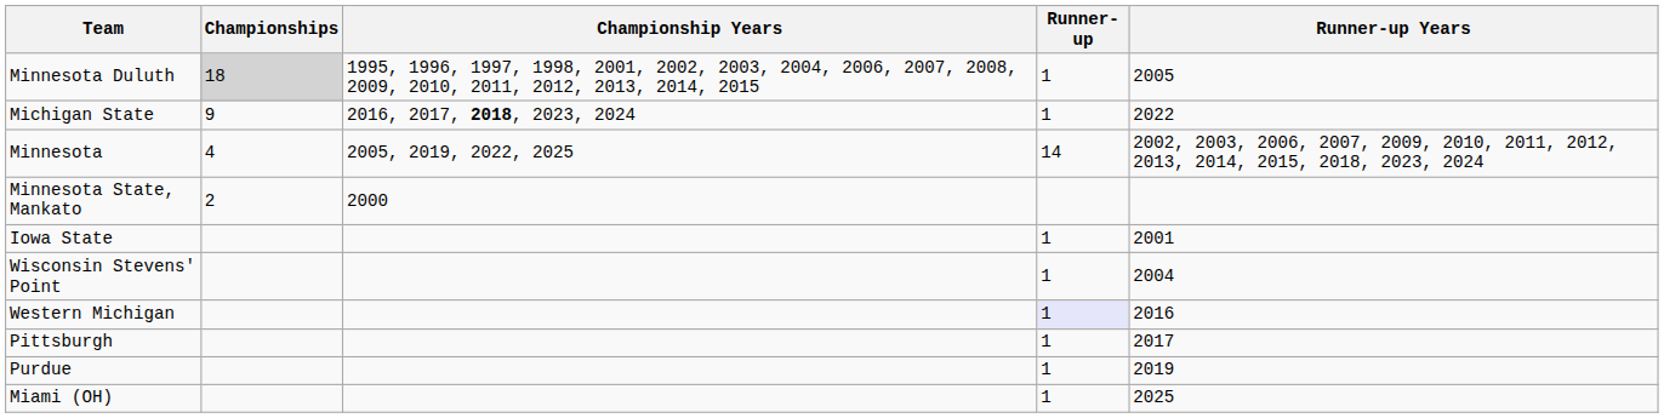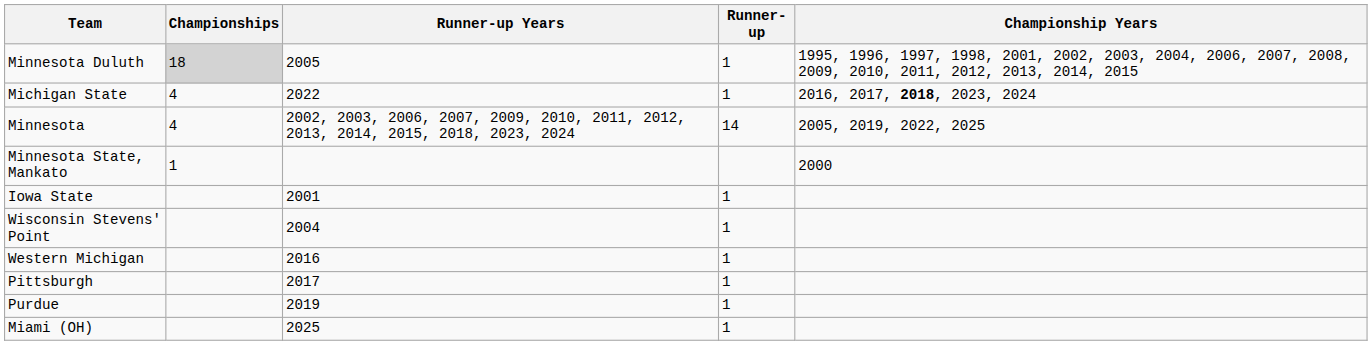 <table class="wikitable">
 <tr>
 <th>Team</th>
 <th>Championships</th>
+<th>Runner-up Years</th>
+<th>Runner-up</th>
 <th>Championship Years</th>
-<th>Runner-up</th>
-<th>Runner-up Years</th>
 </tr>
 <tr>
 <td>Minnesota Duluth</td>
 <td style="background: lightgrey;">18</td>
+<td>2005</td>
+<td>1</td>
 <td>1995, 1996, 1997, 1998, 2001, 2002, 2003, 2004, 2006, 2007, 2008, 2009, 2010, 2011, 2012, 2013, 2014, 2015</td>
-<td>1</td>
-<td>2005</td>
 </tr>
 <tr>
 <td>Michigan State</td>
-<td>9</td>
+<td>4</td>
+<td>2022</td>
+<td>1</td>
 <td>2016, 2017, <strong>2018</strong>, 2023, 2024</td>
-<td>1</td>
-<td>2022</td>
 </tr>
 <tr>
 <td>Minnesota</td>
 <td>4</td>
+<td>2002, 2003, 2006, 2007, 2009, 2010, 2011, 2012, 2013, 2014, 2015, 2018, 2023, 2024</td>
+<td>14</td>
 <td>2005, 2019, 2022, 2025</td>
-<td>14</td>
-<td>2002, 2003, 2006, 2007, 2009, 2010, 2011, 2012, 2013, 2014, 2015, 2018, 2023, 2024</td>
 </tr>
 <tr>
 <td>Minnesota State, Mankato</td>
-<td>2</td>
-<td>2000</td>
+<td>1</td>
 <td></td>
 <td></td>
+<td>2000</td>
 </tr>
 <tr>
 <td>Iowa State</td>
 <td></td>
+<td>2001</td>
+<td>1</td>
 <td></td>
-<td>1</td>
-<td>2001</td>
 </tr>
 <tr>
 <td>Wisconsin Stevens' Point</td>
 <td></td>
+<td>2004</td>
+<td>1</td>
 <td></td>
-<td>1</td>
-<td>2004</td>
 </tr>
 <tr>
 <td>Western Michigan</td>
 <td></td>
+<td>2016</td>
+<td>1</td>
 <td></td>
-<td style="background: lavender;">1</td>
-<td>2016</td>
 </tr>
 <tr>
 <td>Pittsburgh</td>
 <td></td>
+<td>2017</td>
+<td>1</td>
 <td></td>
-<td>1</td>
-<td>2017</td>
 </tr>
 <tr>
 <td>Purdue</td>
 <td></td>
+<td>2019</td>
+<td>1</td>
 <td></td>
-<td>1</td>
-<td>2019</td>
 </tr>
 <tr>
 <td>Miami (OH)</td>
 <td></td>
+<td>2025</td>
+<td>1</td>
 <td></td>
-<td>1</td>
-<td>2025</td>
 </tr>
 </table>
